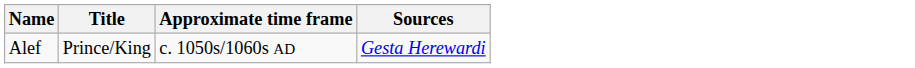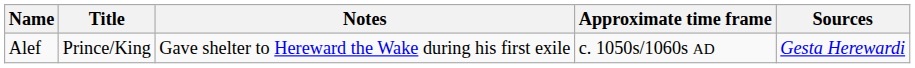 <table class="wikitable">
 <tr>
 <th>Name</th>
 <th>Title</th>
+<th>Notes</th>
 <th>Approximate time frame</th>
 <th>Sources</th>
 </tr>
 <tr>
 <td>Alef</td>
 <td>Prince/King</td>
+<td>Gave shelter to <a href='#'>Hereward the Wake</a> during his first exile</td>
 <td>c. 1050s/1060s <small>AD</small></td>
 <td><em><a href='#'>Gesta Herewardi</a></em></td>
 </tr>
 </table>
